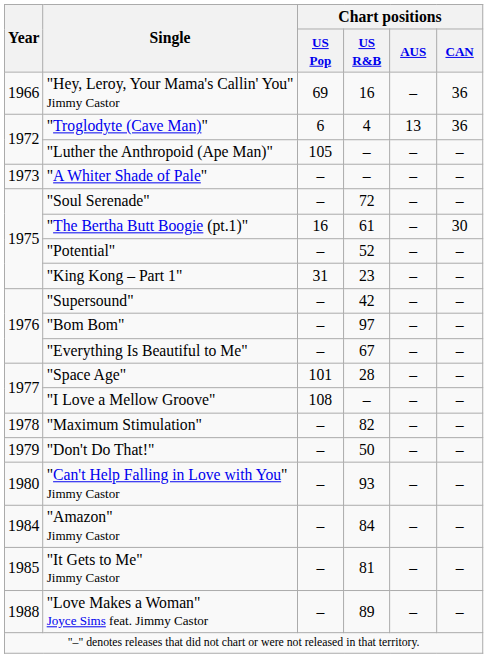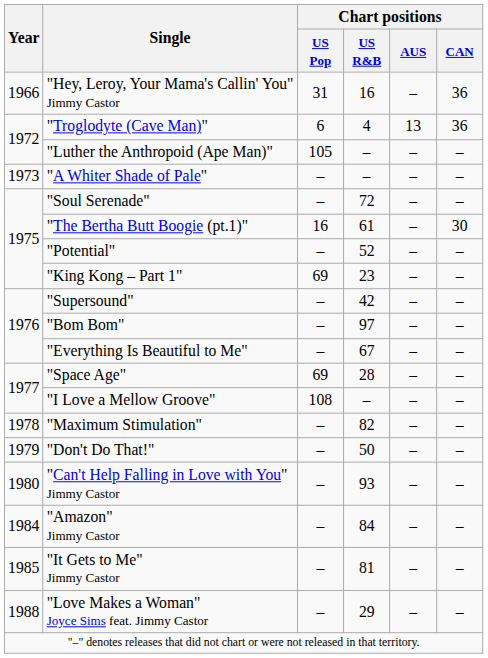 <table class="wikitable" style="text-align:center;">
 <tr>
 <th rowspan="2">Year</th>
 <th rowspan="2">Single</th>
 <th colspan="4">Chart positions</th>
 </tr>
 <tr>
 <th style="width:40px;"><small><a href='#'>US Pop</a></small><br></th>
 <th style="width:40px;"><small><a href='#'>US<br>R&B</a></small><br></th>
 <th style="width:40px;"><small><a href='#'>AUS</a></small><br></th>
 <th style="width:40px;"><small><a href='#'>CAN</a></small><br></th>
 </tr>
 <tr>
 <td>1966</td>
 <td style="text-align:left;">"Hey, Leroy, Your Mama's Callin' You"<br><small>Jimmy Castor</small></td>
-<td>69</td>
+<td>31</td>
 <td>16</td>
 <td>–</td>
 <td>36</td>
 </tr>
 <tr>
 <td rowspan="2">1972</td>
 <td style="text-align:left;">"<a href='#'>Troglodyte (Cave Man)</a>"</td>
 <td>6</td>
 <td>4</td>
 <td>13</td>
 <td>36</td>
 </tr>
 <tr>
 <td style="text-align:left;">"Luther the Anthropoid (Ape Man)"</td>
 <td>105</td>
 <td>–</td>
 <td>–</td>
 <td>–</td>
 </tr>
 <tr>
 <td>1973</td>
 <td style="text-align:left;">"<a href='#'>A Whiter Shade of Pale</a>"</td>
 <td>–</td>
 <td>–</td>
 <td>–</td>
 <td>–</td>
 </tr>
 <tr>
 <td rowspan="4">1975</td>
 <td style="text-align:left;">"Soul Serenade"</td>
 <td>–</td>
 <td>72</td>
 <td>–</td>
 <td>–</td>
 </tr>
 <tr>
 <td style="text-align:left;">"<a href='#'>The Bertha Butt Boogie</a> (pt.1)"</td>
 <td>16</td>
 <td>61</td>
 <td>–</td>
 <td>30</td>
 </tr>
 <tr>
 <td style="text-align:left;">"Potential"</td>
 <td>–</td>
 <td>52</td>
 <td>–</td>
 <td>–</td>
 </tr>
 <tr>
 <td style="text-align:left;">"King Kong – Part 1"</td>
-<td>31</td>
+<td>69</td>
 <td>23</td>
 <td>–</td>
 <td>–</td>
 </tr>
 <tr>
 <td rowspan="3">1976</td>
 <td style="text-align:left;">"Supersound"</td>
 <td>–</td>
 <td>42</td>
 <td>–</td>
 <td>–</td>
 </tr>
 <tr>
 <td style="text-align:left;">"Bom Bom"</td>
 <td>–</td>
 <td>97</td>
 <td>–</td>
 <td>–</td>
 </tr>
 <tr>
 <td style="text-align:left;">"Everything Is Beautiful to Me"</td>
 <td>–</td>
 <td>67</td>
 <td>–</td>
 <td>–</td>
 </tr>
 <tr>
 <td rowspan="2">1977</td>
 <td style="text-align:left;">"Space Age"</td>
-<td>101</td>
+<td>69</td>
 <td>28</td>
 <td>–</td>
 <td>–</td>
 </tr>
 <tr>
 <td style="text-align:left;">"I Love a Mellow Groove"</td>
 <td>108</td>
 <td>–</td>
 <td>–</td>
 <td>–</td>
 </tr>
 <tr>
 <td>1978</td>
 <td style="text-align:left;">"Maximum Stimulation"</td>
 <td>–</td>
 <td>82</td>
 <td>–</td>
 <td>–</td>
 </tr>
 <tr>
 <td>1979</td>
 <td style="text-align:left;">"Don't Do That!"</td>
 <td>–</td>
 <td>50</td>
 <td>–</td>
 <td>–</td>
 </tr>
 <tr>
 <td>1980</td>
 <td style="text-align:left;">"<a href='#'>Can't Help Falling in Love with You</a>"<br><small>Jimmy Castor</small></td>
 <td>–</td>
 <td>93</td>
 <td>–</td>
 <td>–</td>
 </tr>
 <tr>
 <td>1984</td>
 <td style="text-align:left;">"Amazon"<br><small>Jimmy Castor</small></td>
 <td>–</td>
 <td>84</td>
 <td>–</td>
 <td>–</td>
 </tr>
 <tr>
 <td>1985</td>
 <td style="text-align:left;">"It Gets to Me"<br><small>Jimmy Castor</small></td>
 <td>–</td>
 <td>81</td>
 <td>–</td>
 <td>–</td>
 </tr>
 <tr>
 <td>1988</td>
 <td style="text-align:left;">"Love Makes a Woman"<br><small><a href='#'>Joyce Sims</a> feat. Jimmy Castor</small></td>
 <td>–</td>
-<td>89</td>
+<td>29</td>
 <td>–</td>
 <td>–</td>
 </tr>
 <tr>
 <td colspan="7" style="text-align:center; font-size:9pt;">"–" denotes releases that did not chart or were not released in that territory.</td>
 </tr>
 </table>
